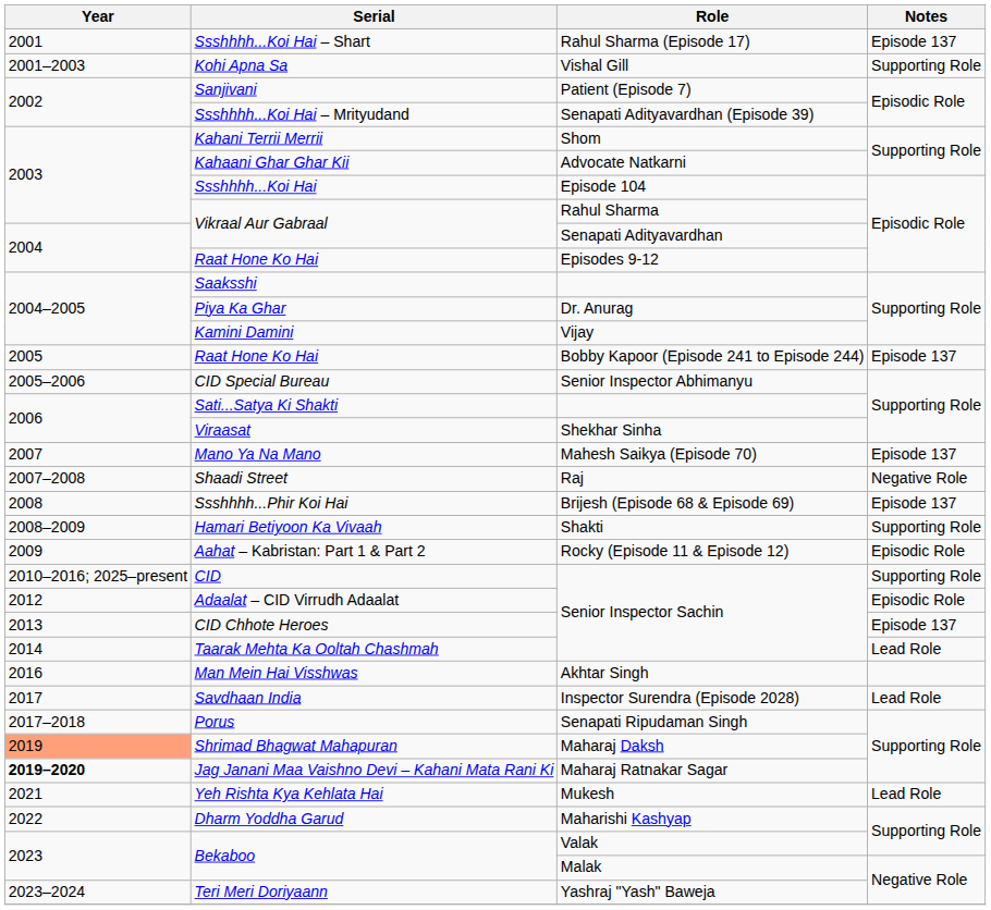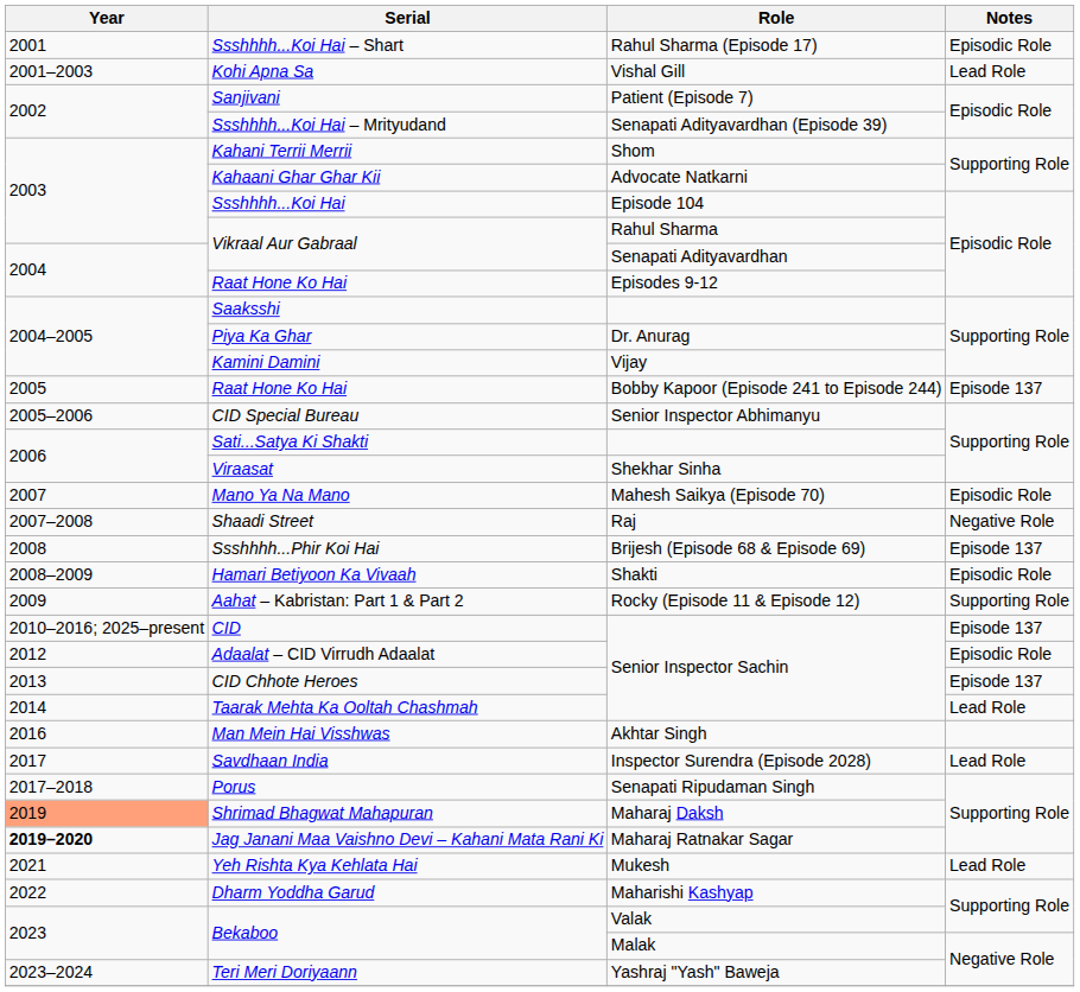 <table class="wikitable sortable">
 <tr>
 <th>Year</th>
 <th>Serial</th>
 <th>Role</th>
 <th>Notes</th>
 </tr>
 <tr>
 <td>2001</td>
 <td><em><a href='#'>Ssshhhh...Koi Hai</a></em> – Shart</td>
 <td>Rahul Sharma (Episode 17)</td>
-<td>Episode 137</td>
+<td>Episodic Role</td>
 </tr>
 <tr>
 <td>2001–2003</td>
 <td><em><a href='#'>Kohi Apna Sa</a></em></td>
 <td>Vishal Gill</td>
-<td>Supporting Role</td>
+<td>Lead Role</td>
 </tr>
 <tr>
 <td rowspan = "2">2002</td>
 <td><em><a href='#'>Sanjivani</a></em></td>
 <td>Patient (Episode 7)</td>
 <td rowspan = "2">Episodic Role</td>
 </tr>
 <tr>
 <td><em><a href='#'>Ssshhhh...Koi Hai</a></em> – Mrityudand</td>
 <td>Senapati Adityavardhan (Episode 39)</td>
 </tr>
 <tr>
 <td rowspan = "4">2003</td>
 <td><em><a href='#'>Kahani Terrii Merrii</a></em></td>
 <td>Shom</td>
 <td rowspan = "2">Supporting Role</td>
 </tr>
 <tr>
 <td><em><a href='#'>Kahaani Ghar Ghar Kii</a></em></td>
 <td>Advocate Natkarni</td>
 </tr>
 <tr>
 <td><em><a href='#'>Ssshhhh...Koi Hai</a></em></td>
 <td>Episode 104</td>
 <td rowspan = "4">Episodic Role</td>
 </tr>
 <tr>
 <td rowspan = "2"><em>Vikraal Aur Gabraal</em></td>
 <td>Rahul Sharma</td>
 </tr>
 <tr>
 <td rowspan = "2">2004</td>
 <td>Senapati Adityavardhan</td>
 </tr>
 <tr>
 <td><em><a href='#'>Raat Hone Ko Hai</a></em></td>
 <td>Episodes 9-12</td>
 </tr>
 <tr>
 <td rowspan = "3">2004–2005</td>
 <td><em><a href='#'>Saaksshi</a></em></td>
 <td></td>
 <td rowspan = "3">Supporting Role</td>
 </tr>
 <tr>
 <td><em><a href='#'>Piya Ka Ghar</a></em></td>
 <td>Dr. Anurag</td>
 </tr>
 <tr>
 <td><em><a href='#'>Kamini Damini</a></em></td>
 <td>Vijay</td>
 </tr>
 <tr>
 <td>2005</td>
 <td><em><a href='#'>Raat Hone Ko Hai</a></em></td>
 <td>Bobby Kapoor (Episode 241 to Episode 244)</td>
 <td>Episode 137</td>
 </tr>
 <tr>
 <td>2005–2006</td>
 <td><em>CID Special Bureau</em></td>
 <td>Senior Inspector Abhimanyu</td>
 <td rowspan = "3">Supporting Role</td>
 </tr>
 <tr>
 <td rowspan = "2">2006</td>
 <td><em><a href='#'>Sati...Satya Ki Shakti</a></em></td>
 <td></td>
 </tr>
 <tr>
 <td><em><a href='#'>Viraasat</a></em></td>
 <td>Shekhar Sinha</td>
 </tr>
 <tr>
 <td>2007</td>
 <td><em><a href='#'>Mano Ya Na Mano</a></em></td>
 <td>Mahesh Saikya (Episode 70)</td>
-<td>Episode 137</td>
+<td>Episodic Role</td>
 </tr>
 <tr>
 <td>2007–2008</td>
 <td><em>Shaadi Street</em></td>
 <td>Raj</td>
 <td>Negative Role</td>
 </tr>
 <tr>
 <td>2008</td>
 <td><em>Ssshhhh...Phir Koi Hai</em></td>
 <td>Brijesh (Episode 68 & Episode 69)</td>
 <td>Episode 137</td>
 </tr>
 <tr>
 <td>2008–2009</td>
 <td><em><a href='#'>Hamari Betiyoon Ka Vivaah</a></em></td>
 <td>Shakti</td>
-<td>Supporting Role</td>
+<td>Episodic Role</td>
 </tr>
 <tr>
 <td>2009</td>
 <td><em><a href='#'>Aahat</a></em> – Kabristan: Part 1 & Part 2</td>
 <td>Rocky (Episode 11 & Episode 12)</td>
-<td>Episodic Role</td>
+<td>Supporting Role</td>
 </tr>
 <tr>
 <td>2010–2016; 2025–present</td>
 <td><em><a href='#'>CID</a></em></td>
 <td rowspan = "4">Senior Inspector Sachin</td>
-<td>Supporting Role</td>
+<td>Episode 137</td>
 </tr>
 <tr>
 <td>2012</td>
 <td><em><a href='#'>Adaalat</a></em> – CID Virrudh Adaalat</td>
 <td>Episodic Role</td>
 </tr>
 <tr>
 <td>2013</td>
 <td><em>CID Chhote Heroes</em></td>
 <td>Episode 137</td>
 </tr>
 <tr>
 <td>2014</td>
 <td><em><a href='#'>Taarak Mehta Ka Ooltah Chashmah</a></em></td>
 <td>Lead Role</td>
 </tr>
 <tr>
 <td>2016</td>
 <td><em><a href='#'>Man Mein Hai Visshwas</a></em></td>
 <td>Akhtar Singh</td>
 <td></td>
 </tr>
 <tr>
 <td>2017</td>
 <td><em><a href='#'>Savdhaan India</a></em></td>
 <td>Inspector Surendra (Episode 2028)</td>
 <td>Lead Role</td>
 </tr>
 <tr>
 <td>2017–2018</td>
 <td><em><a href='#'>Porus</a></em></td>
 <td>Senapati Ripudaman Singh</td>
 <td rowspan = "3">Supporting Role</td>
 </tr>
 <tr>
 <td style="background: lightsalmon;">2019</td>
 <td><em><a href='#'>Shrimad Bhagwat Mahapuran</a></em></td>
 <td>Maharaj <a href='#'> Daksh</a></td>
 </tr>
 <tr>
 <td><strong>2019–2020</strong></td>
 <td><em><a href='#'>Jag Janani Maa Vaishno Devi – Kahani Mata Rani Ki</a></em></td>
 <td>Maharaj Ratnakar Sagar</td>
 </tr>
 <tr>
 <td>2021</td>
 <td><em><a href='#'>Yeh Rishta Kya Kehlata Hai</a></em></td>
 <td>Mukesh</td>
 <td>Lead Role</td>
 </tr>
 <tr>
 <td>2022</td>
 <td><em><a href='#'>Dharm Yoddha Garud</a></em></td>
 <td>Maharishi <a href='#'> Kashyap</a></td>
 <td rowspan = "2">Supporting Role</td>
 </tr>
 <tr>
 <td rowspan = "2">2023</td>
 <td rowspan = "2"><em><a href='#'>Bekaboo</a></em></td>
 <td>Valak</td>
 </tr>
 <tr>
 <td>Malak</td>
 <td rowspan = "2">Negative Role</td>
 </tr>
 <tr>
 <td>2023–2024</td>
 <td><em><a href='#'>Teri Meri Doriyaann</a></em></td>
 <td>Yashraj "Yash" Baweja</td>
 </tr>
 <tr>
 </tr>
 </table>
